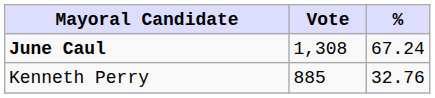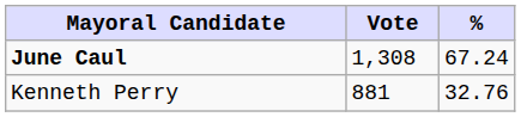 <table class="wikitable">
 <tr>
 <th style="background:#ddf; width:200px;">Mayoral Candidate</th>
 <th style="background:#ddf; width:50px;">Vote</th>
 <th style="background:#ddf; width:30px;">%</th>
 </tr>
 <tr>
 <td><strong>June Caul</strong></td>
 <td>1,308</td>
 <td>67.24</td>
 </tr>
 <tr>
 <td>Kenneth Perry</td>
-<td>885</td>
+<td>881</td>
 <td>32.76</td>
 </tr>
 </table>
